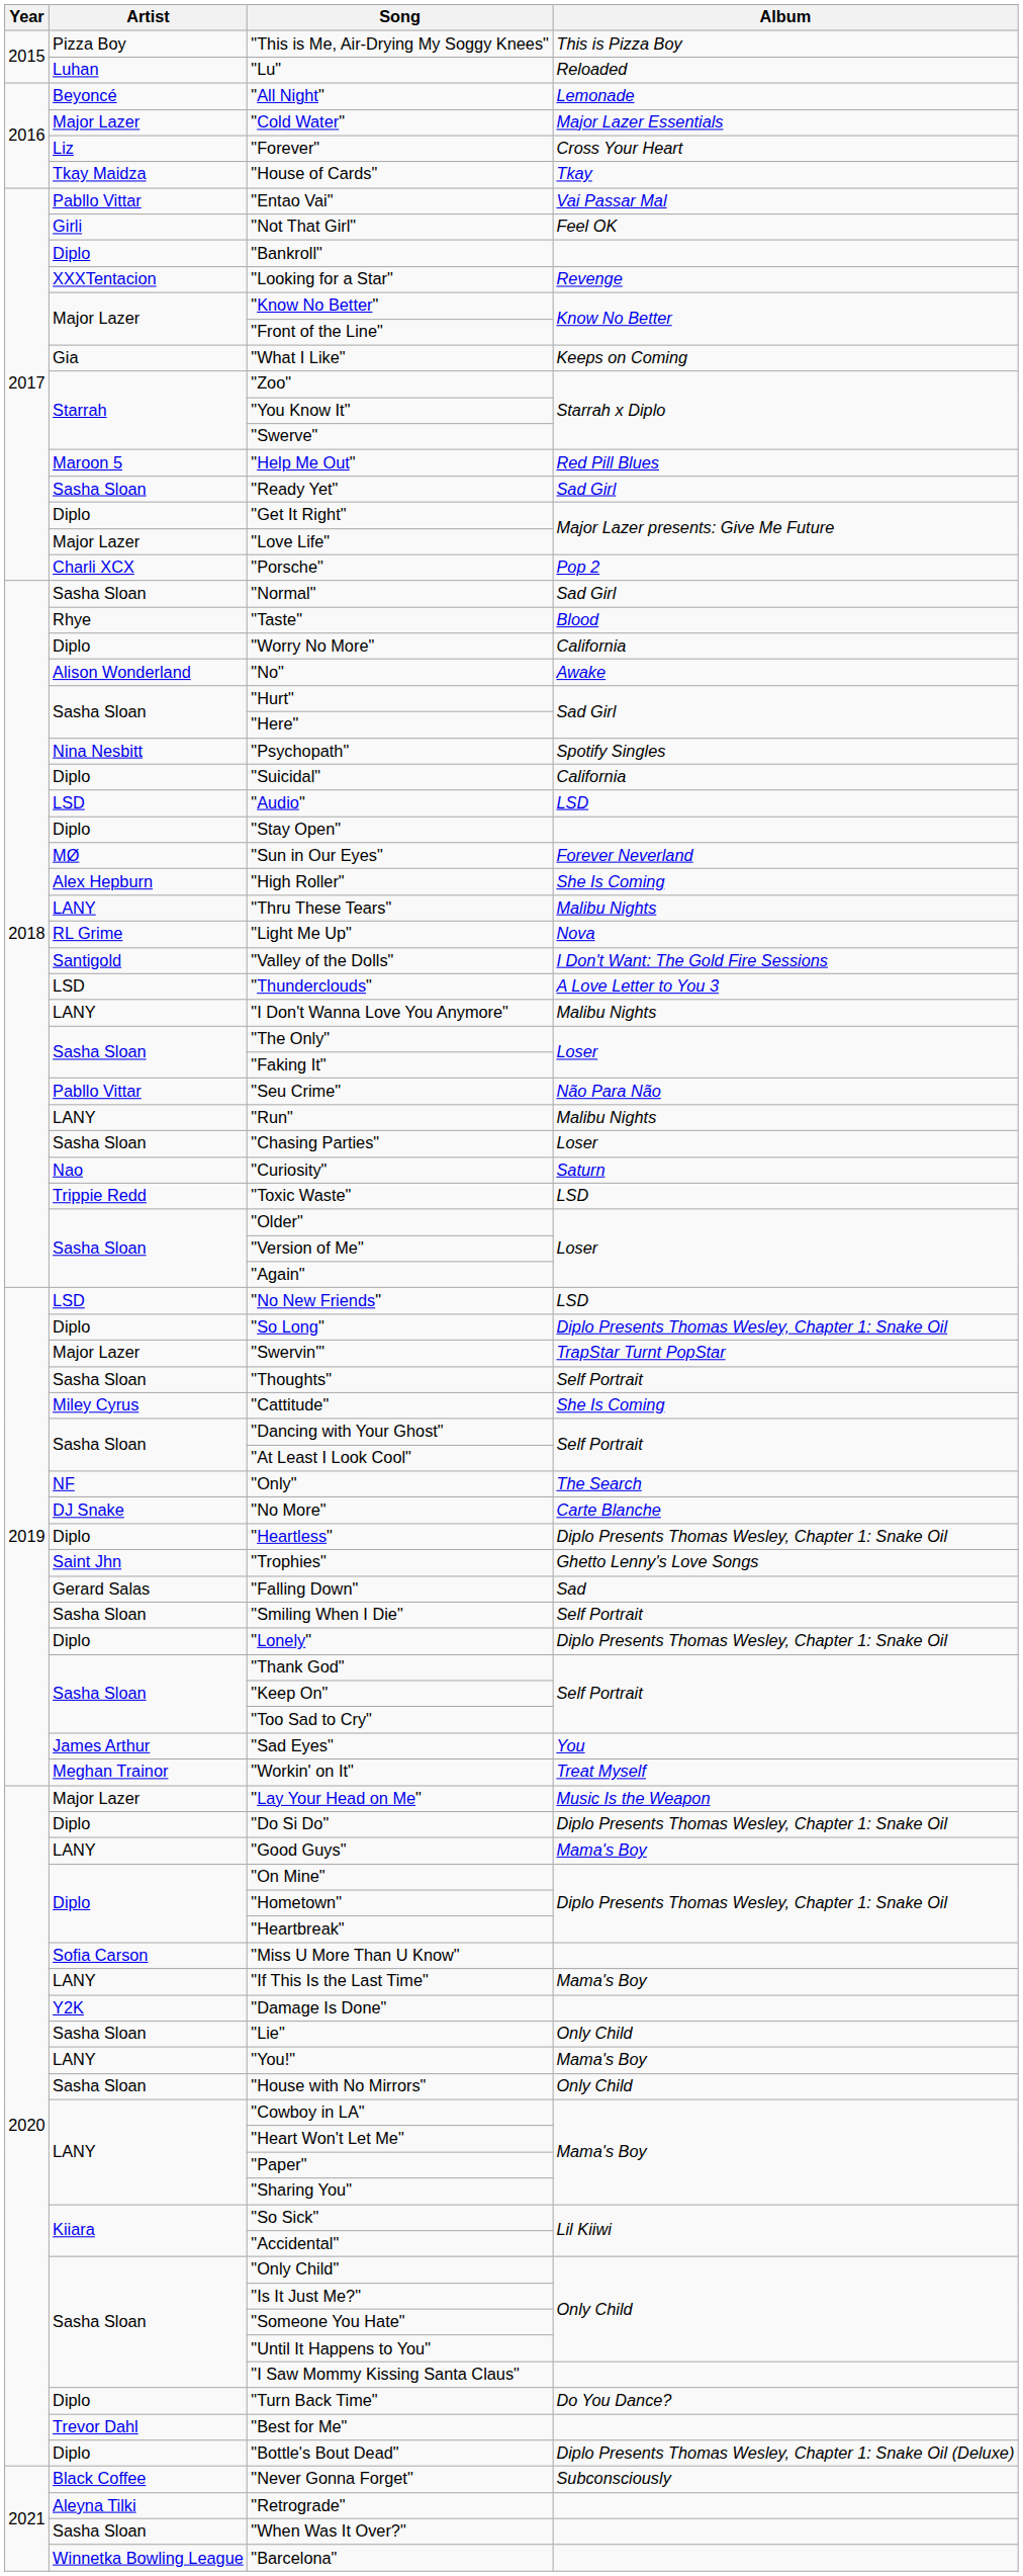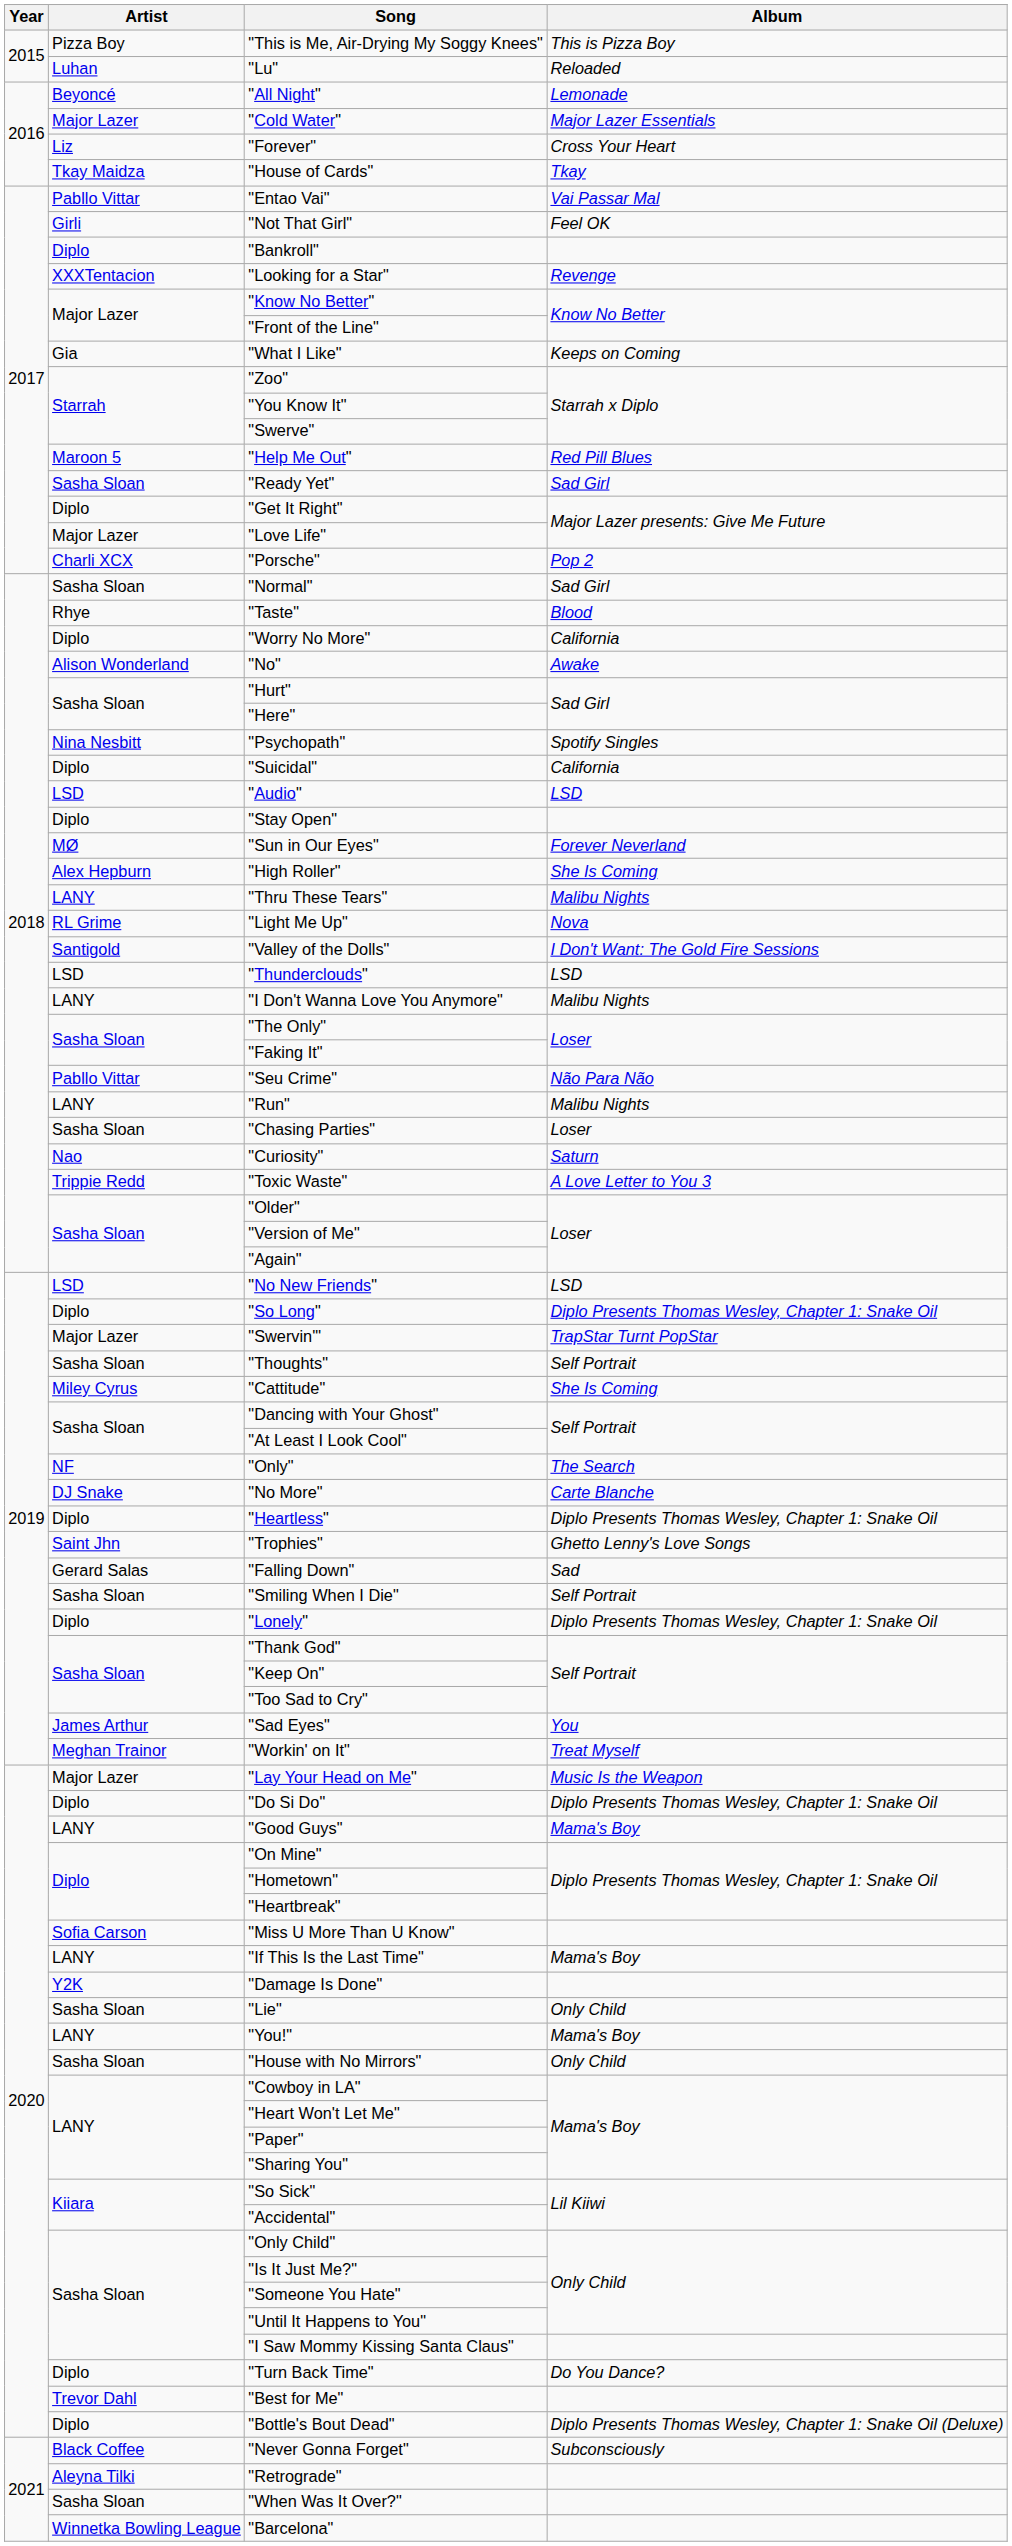 <table class="wikitable">
 <tr>
 <th>Year</th>
 <th>Artist</th>
 <th>Song</th>
 <th>Album</th>
 </tr>
 <tr>
 <td rowspan="2">2015</td>
 <td>Pizza Boy</td>
 <td>"This is Me, Air-Drying My Soggy Knees"</td>
 <td><em>This is Pizza Boy</em></td>
 </tr>
 <tr>
 <td><a href='#'>Luhan</a></td>
 <td>"Lu"</td>
 <td><em>Reloaded</em></td>
 </tr>
 <tr>
 <td rowspan="4">2016</td>
 <td><a href='#'>Beyoncé</a></td>
 <td>"<a href='#'>All Night</a>"</td>
 <td><em><a href='#'>Lemonade</a></em></td>
 </tr>
 <tr>
 <td><a href='#'>Major Lazer</a></td>
 <td>"<a href='#'>Cold Water</a>" </td>
 <td><em><a href='#'>Major Lazer Essentials</a></em></td>
 </tr>
 <tr>
 <td><a href='#'>Liz</a></td>
 <td>"Forever"</td>
 <td><em>Cross Your Heart</em></td>
 </tr>
 <tr>
 <td><a href='#'>Tkay Maidza</a></td>
 <td>"House of Cards"</td>
 <td><em><a href='#'>Tkay</a></em></td>
 </tr>
 <tr>
 <td rowspan="15">2017</td>
 <td><a href='#'>Pabllo Vittar</a></td>
 <td>"Entao Vai" </td>
 <td><em><a href='#'>Vai Passar Mal</a></em></td>
 </tr>
 <tr>
 <td><a href='#'>Girli</a></td>
 <td>"Not That Girl"</td>
 <td><em>Feel OK</em></td>
 </tr>
 <tr>
 <td><a href='#'>Diplo</a></td>
 <td>"Bankroll" </td>
 <td></td>
 </tr>
 <tr>
 <td><a href='#'>XXXTentacion</a></td>
 <td>"Looking for a Star"</td>
 <td><em><a href='#'>Revenge</a></em></td>
 </tr>
 <tr>
 <td rowspan="2">Major Lazer</td>
 <td>"<a href='#'>Know No Better</a>" </td>
 <td rowspan="2"><em><a href='#'>Know No Better</a></em></td>
 </tr>
 <tr>
 <td>"Front of the Line" </td>
 </tr>
 <tr>
 <td>Gia</td>
 <td>"What I Like"</td>
 <td><em>Keeps on Coming</em></td>
 </tr>
 <tr>
 <td rowspan="3"><a href='#'>Starrah</a> </td>
 <td>"Zoo"</td>
 <td rowspan="3"><em>Starrah x Diplo</em></td>
 </tr>
 <tr>
 <td>"You Know It"</td>
 </tr>
 <tr>
 <td>"Swerve"</td>
 </tr>
 <tr>
 <td><a href='#'>Maroon 5</a></td>
 <td>"<a href='#'>Help Me Out</a>" </td>
 <td><em><a href='#'>Red Pill Blues</a></em></td>
 </tr>
 <tr>
 <td><a href='#'>Sasha Sloan</a></td>
 <td>"Ready Yet"</td>
 <td><em><a href='#'>Sad Girl</a></em></td>
 </tr>
 <tr>
 <td>Diplo</td>
 <td>"Get It Right" </td>
 <td rowspan="2"><em>Major Lazer presents: Give Me Future</em></td>
 </tr>
 <tr>
 <td>Major Lazer</td>
 <td>"Love Life" </td>
 </tr>
 <tr>
 <td><a href='#'>Charli XCX</a></td>
 <td>"Porsche" </td>
 <td><em><a href='#'>Pop 2</a></em></td>
 </tr>
 <tr>
 <td rowspan="27">2018</td>
 <td>Sasha Sloan</td>
 <td>"Normal"</td>
 <td><em>Sad Girl</em></td>
 </tr>
 <tr>
 <td>Rhye</td>
 <td>"Taste"</td>
 <td><em><a href='#'>Blood</a></em></td>
 </tr>
 <tr>
 <td>Diplo</td>
 <td>"Worry No More" </td>
 <td><em>California</em></td>
 </tr>
 <tr>
 <td><a href='#'>Alison Wonderland</a></td>
 <td>"No"</td>
 <td><em><a href='#'>Awake</a></em></td>
 </tr>
 <tr>
 <td rowspan="2">Sasha Sloan</td>
 <td>"Hurt"</td>
 <td rowspan="2"><em>Sad Girl</em></td>
 </tr>
 <tr>
 <td>"Here"</td>
 </tr>
 <tr>
 <td><a href='#'>Nina Nesbitt</a></td>
 <td>"Psychopath" </td>
 <td><em>Spotify Singles</em></td>
 </tr>
 <tr>
 <td>Diplo</td>
 <td>"Suicidal" </td>
 <td><em>California</em></td>
 </tr>
 <tr>
 <td><a href='#'>LSD</a></td>
 <td>"<a href='#'>Audio</a>"</td>
 <td><em><a href='#'>LSD</a></em></td>
 </tr>
 <tr>
 <td>Diplo</td>
 <td>"Stay Open" </td>
 <td></td>
 </tr>
 <tr>
 <td><a href='#'>MØ</a></td>
 <td>"Sun in Our Eyes" </td>
 <td><em><a href='#'>Forever Neverland</a></em></td>
 </tr>
 <tr>
 <td><a href='#'>Alex Hepburn</a></td>
 <td>"High Roller"</td>
 <td><em><a href='#'>She Is Coming</a></em></td>
 </tr>
 <tr>
 <td><a href='#'>LANY</a></td>
 <td>"Thru These Tears"</td>
 <td><em><a href='#'>Malibu Nights</a></em></td>
 </tr>
 <tr>
 <td><a href='#'>RL Grime</a></td>
 <td>"Light Me Up" </td>
 <td><em><a href='#'>Nova</a></em></td>
 </tr>
 <tr>
 <td><a href='#'>Santigold</a></td>
 <td>"Valley of the Dolls"</td>
 <td><em><a href='#'>I Don't Want: The Gold Fire Sessions</a></em></td>
 </tr>
 <tr>
 <td>LSD</td>
 <td>"<a href='#'>Thunderclouds</a>"</td>
-<td><em><a href='#'>A Love Letter to You 3</a></em></td>
+<td><em>LSD</em></td>
 </tr>
 <tr>
 <td>LANY</td>
 <td>"I Don't Wanna Love You Anymore"</td>
 <td><em>Malibu Nights</em></td>
 </tr>
 <tr>
 <td rowspan="2"><a href='#'>Sasha Sloan</a></td>
 <td>"The Only"</td>
 <td rowspan="2"><em><a href='#'>Loser</a></em></td>
 </tr>
 <tr>
 <td>"Faking It"</td>
 </tr>
 <tr>
 <td><a href='#'>Pabllo Vittar</a></td>
 <td>"Seu Crime"</td>
 <td><em><a href='#'>Não Para Não</a></em></td>
 </tr>
 <tr>
 <td>LANY</td>
 <td>"Run"</td>
 <td><em>Malibu Nights</em></td>
 </tr>
 <tr>
 <td>Sasha Sloan</td>
 <td>"Chasing Parties"</td>
 <td><em>Loser</em></td>
 </tr>
 <tr>
 <td><a href='#'>Nao</a></td>
 <td>"Curiosity"</td>
 <td><em><a href='#'>Saturn</a></em></td>
 </tr>
 <tr>
 <td><a href='#'>Trippie Redd</a></td>
 <td>"Toxic Waste"</td>
-<td><em>LSD</em></td>
+<td><em><a href='#'>A Love Letter to You 3</a></em></td>
 </tr>
 <tr>
 <td rowspan="3"><a href='#'>Sasha Sloan</a></td>
 <td>"Older"</td>
 <td rowspan="3"><em>Loser</em></td>
 </tr>
 <tr>
 <td>"Version of Me"</td>
 </tr>
 <tr>
 <td>"Again"</td>
 </tr>
 <tr>
 <td rowspan="19">2019</td>
 <td><a href='#'>LSD</a></td>
 <td>"<a href='#'>No New Friends</a>"</td>
 <td><em>LSD</em></td>
 </tr>
 <tr>
 <td>Diplo</td>
 <td>"<a href='#'>So Long</a>" </td>
 <td><em><a href='#'>Diplo Presents Thomas Wesley, Chapter 1: Snake Oil</a></em></td>
 </tr>
 <tr>
 <td>Major Lazer</td>
 <td>"Swervin'" </td>
 <td><em><a href='#'>TrapStar Turnt PopStar</a></em></td>
 </tr>
 <tr>
 <td>Sasha Sloan</td>
 <td>"Thoughts"</td>
 <td><em>Self Portrait</em></td>
 </tr>
 <tr>
 <td><a href='#'>Miley Cyrus</a></td>
 <td>"Cattitude" </td>
 <td><em><a href='#'>She Is Coming</a></em></td>
 </tr>
 <tr>
 <td rowspan="2">Sasha Sloan</td>
 <td>"Dancing with Your Ghost"</td>
 <td rowspan="2"><em>Self Portrait</em></td>
 </tr>
 <tr>
 <td>"At Least I Look Cool"</td>
 </tr>
 <tr>
 <td><a href='#'>NF</a></td>
 <td>"Only" </td>
 <td><em><a href='#'>The Search</a></em></td>
 </tr>
 <tr>
 <td><a href='#'>DJ Snake</a></td>
 <td>"No More" </td>
 <td><em><a href='#'>Carte Blanche</a></em></td>
 </tr>
 <tr>
 <td>Diplo</td>
 <td>"<a href='#'>Heartless</a>" </td>
 <td><em>Diplo Presents Thomas Wesley, Chapter 1: Snake Oil</em></td>
 </tr>
 <tr>
 <td><a href='#'>Saint Jhn</a></td>
 <td>"Trophies"</td>
 <td><em>Ghetto Lenny's Love Songs</em></td>
 </tr>
 <tr>
 <td>Gerard Salas</td>
 <td>"Falling Down"</td>
 <td><em>Sad</em></td>
 </tr>
 <tr>
 <td>Sasha Sloan</td>
 <td>"Smiling When I Die"</td>
 <td><em>Self Portrait</em></td>
 </tr>
 <tr>
 <td>Diplo</td>
 <td>"<a href='#'>Lonely</a>" </td>
 <td><em>Diplo Presents Thomas Wesley, Chapter 1: Snake Oil</em></td>
 </tr>
 <tr>
 <td rowspan="3"><a href='#'>Sasha Sloan</a></td>
 <td>"Thank God"</td>
 <td rowspan="3"><em>Self Portrait</em></td>
 </tr>
 <tr>
 <td>"Keep On"</td>
 </tr>
 <tr>
 <td>"Too Sad to Cry"</td>
 </tr>
 <tr>
 <td><a href='#'>James Arthur</a></td>
 <td>"Sad Eyes"</td>
 <td><em><a href='#'>You</a></em></td>
 </tr>
 <tr>
 <td><a href='#'>Meghan Trainor</a></td>
 <td>"Workin' on It" </td>
 <td><em><a href='#'>Treat Myself</a></em></td>
 </tr>
 <tr>
 <td rowspan="26">2020</td>
 <td>Major Lazer</td>
 <td>"<a href='#'>Lay Your Head on Me</a>" </td>
 <td><em><a href='#'>Music Is the Weapon</a></em></td>
 </tr>
 <tr>
 <td>Diplo</td>
 <td>"Do Si Do" </td>
 <td><em>Diplo Presents Thomas Wesley, Chapter 1: Snake Oil</em></td>
 </tr>
 <tr>
 <td>LANY</td>
 <td>"Good Guys"</td>
 <td><em><a href='#'>Mama's Boy</a></em></td>
 </tr>
 <tr>
 <td rowspan="3"><a href='#'>Diplo</a></td>
 <td>"On Mine" </td>
 <td rowspan="3"><em>Diplo Presents Thomas Wesley, Chapter 1: Snake Oil</em></td>
 </tr>
 <tr>
 <td>"Hometown" </td>
 </tr>
 <tr>
 <td>"Heartbreak" </td>
 </tr>
 <tr>
 <td><a href='#'>Sofia Carson</a></td>
 <td>"Miss U More Than U Know" </td>
 <td></td>
 </tr>
 <tr>
 <td>LANY</td>
 <td>"If This Is the Last Time"</td>
 <td><em>Mama's Boy</em></td>
 </tr>
 <tr>
 <td><a href='#'>Y2K</a></td>
 <td>"Damage Is Done" </td>
 <td></td>
 </tr>
 <tr>
 <td>Sasha Sloan</td>
 <td>"Lie"</td>
 <td><em>Only Child</em></td>
 </tr>
 <tr>
 <td>LANY</td>
 <td>"You!"</td>
 <td><em>Mama's Boy</em></td>
 </tr>
 <tr>
 <td>Sasha Sloan</td>
 <td>"House with No Mirrors"</td>
 <td><em>Only Child</em></td>
 </tr>
 <tr>
 <td rowspan="4">LANY</td>
 <td>"Cowboy in LA"</td>
 <td rowspan="4"><em>Mama's Boy</em></td>
 </tr>
 <tr>
 <td>"Heart Won't Let Me"</td>
 </tr>
 <tr>
 <td>"Paper"</td>
 </tr>
 <tr>
 <td>"Sharing You"</td>
 </tr>
 <tr>
 <td rowspan="2"><a href='#'>Kiiara</a></td>
 <td>"So Sick" </td>
 <td rowspan="2"><em>Lil Kiiwi</em></td>
 </tr>
 <tr>
 <td>"Accidental"</td>
 </tr>
 <tr>
 <td rowspan="5">Sasha Sloan</td>
 <td>"Only Child"</td>
 <td rowspan="4"><em>Only Child</em></td>
 </tr>
 <tr>
 <td>"Is It Just Me?"</td>
 </tr>
 <tr>
 <td>"Someone You Hate"</td>
 </tr>
 <tr>
 <td>"Until It Happens to You"</td>
 </tr>
 <tr>
 <td>"I Saw Mommy Kissing Santa Claus"</td>
 <td></td>
 </tr>
 <tr>
 <td>Diplo</td>
 <td>"Turn Back Time" </td>
 <td><em>Do You Dance?</em></td>
 </tr>
 <tr>
 <td><a href='#'>Trevor Dahl</a></td>
 <td>"Best for Me"</td>
 <td></td>
 </tr>
 <tr>
 <td>Diplo</td>
 <td>"Bottle's Bout Dead" </td>
 <td><em>Diplo Presents Thomas Wesley, Chapter 1: Snake Oil (Deluxe)</em></td>
 </tr>
 <tr>
 <td rowspan="4">2021</td>
 <td><a href='#'>Black Coffee</a></td>
 <td>"Never Gonna Forget" </td>
 <td><em>Subconsciously</em></td>
 </tr>
 <tr>
 <td><a href='#'>Aleyna Tilki</a></td>
 <td>"Retrograde"</td>
 <td></td>
 </tr>
 <tr>
 <td>Sasha Sloan</td>
 <td>"When Was It Over?"</td>
 <td></td>
 </tr>
 <tr>
 <td><a href='#'>Winnetka Bowling League</a></td>
 <td>"Barcelona" </td>
 <td></td>
 </tr>
 </table>
